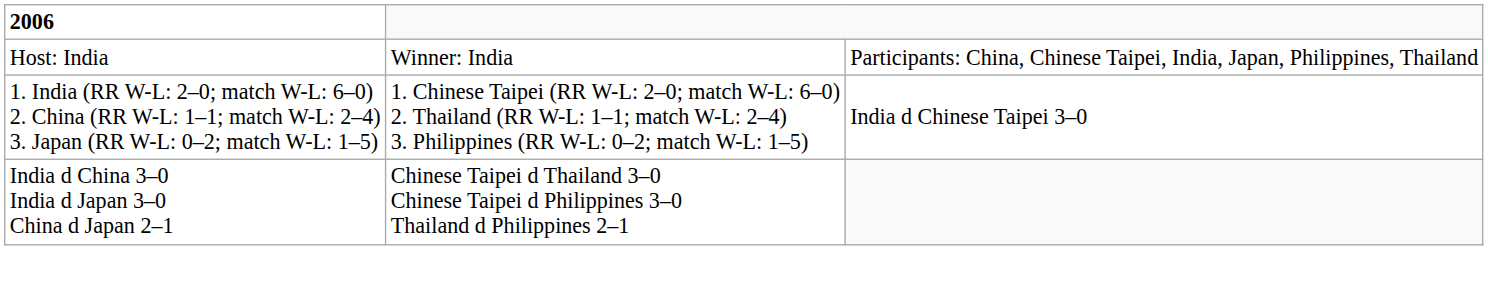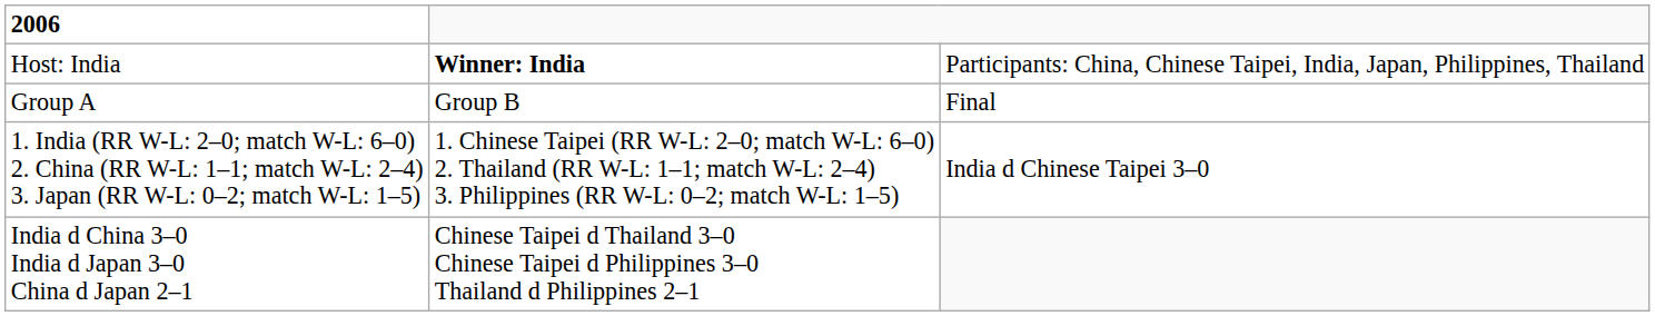 <table class="wikitable collapsible collapsed">
 <tr>
 <th style="text-align:left; background:#FFFFFF">2006</th>
 </tr>
 <tr bgcolor="#FFFFFF">
 <td>Host: India</td>
-<td>Winner: India</td>
+<td><strong>Winner: India</strong></td>
 <td>Participants: China, Chinese Taipei, India, Japan, Philippines, Thailand</td>
+</tr>
+<tr bgcolor="#FFFFFF">
+<td>Group A</td>
+<td>Group B</td>
+<td>Final</td>
 </tr>
 <tr bgcolor="#FFFFFF">
 <td>1. India (RR W-L: 2–0; match W-L: 6–0)<br>2. China (RR W-L: 1–1; match W-L: 2–4)<br>3. Japan (RR W-L: 0–2; match W-L: 1–5)</td>
 <td>1. Chinese Taipei (RR W-L: 2–0; match W-L: 6–0)<br>2. Thailand (RR W-L: 1–1; match W-L: 2–4)<br>3. Philippines (RR W-L: 0–2; match W-L: 1–5)</td>
 <td>India d Chinese Taipei 3–0</td>
 </tr>
 <tr bgcolor="#FFFFFF">
 <td>India d China 3–0<br>India d Japan 3–0<br>China d Japan 2–1</td>
 <td>Chinese Taipei d Thailand 3–0<br>Chinese Taipei d Philippines 3–0<br>Thailand d Philippines 2–1</td>
 </tr>
 </table>
